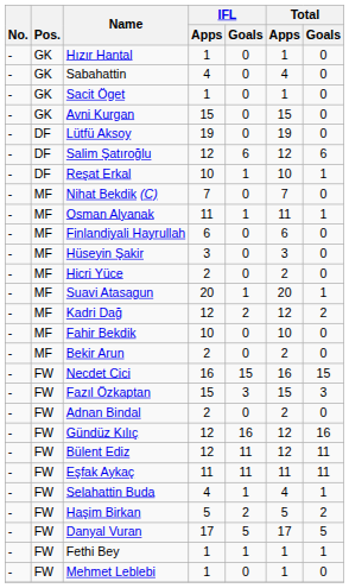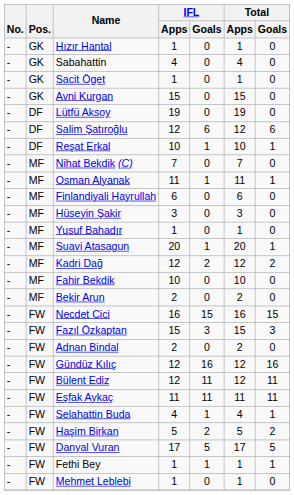 <table class="wikitable" style="text-align:center">
 <tr>
 <th rowspan="2" valign="bottom">No.</th>
 <th rowspan="2" valign="bottom">Pos.</th>
 <th rowspan="2">Name</th>
 <th colspan="2" width="85"><a href='#'>IFL</a></th>
 <th colspan="2" width="85">Total</th>
 </tr>
 <tr>
 <th>Apps</th>
 <th>Goals</th>
 <th>Apps</th>
 <th>Goals</th>
 </tr>
 <tr>
 <td align="left">-</td>
 <td align="left">GK</td>
 <td align="left"> <a href='#'>Hızır Hantal</a></td>
 <td>1</td>
 <td>0</td>
 <td>1</td>
 <td>0</td>
 </tr>
 <tr>
 <td align="left">-</td>
 <td align="left">GK</td>
 <td align="left"> Sabahattin</td>
 <td>4</td>
 <td>0</td>
 <td>4</td>
 <td>0</td>
 </tr>
 <tr>
 <td align="left">-</td>
 <td align="left">GK</td>
 <td align="left"> <a href='#'>Sacit Öget</a></td>
 <td>1</td>
 <td>0</td>
 <td>1</td>
 <td>0</td>
 </tr>
 <tr>
 <td align="left">-</td>
 <td align="left">GK</td>
 <td align="left"> <a href='#'>Avni Kurgan</a></td>
 <td>15</td>
 <td>0</td>
 <td>15</td>
 <td>0</td>
 </tr>
 <tr>
 <td align="left">-</td>
 <td align="left">DF</td>
 <td align="left"> <a href='#'>Lütfü Aksoy</a></td>
 <td>19</td>
 <td>0</td>
 <td>19</td>
 <td>0</td>
 </tr>
 <tr>
 <td align="left">-</td>
 <td align="left">DF</td>
 <td align="left"> <a href='#'>Salim Şatıroğlu</a></td>
 <td>12</td>
 <td>6</td>
 <td>12</td>
 <td>6</td>
 </tr>
 <tr>
 <td align="left">-</td>
 <td align="left">DF</td>
 <td align="left"> <a href='#'>Reşat Erkal</a></td>
 <td>10</td>
 <td>1</td>
 <td>10</td>
 <td>1</td>
 </tr>
 <tr>
 <td align="left">-</td>
 <td align="left">MF</td>
 <td align="left"> <a href='#'>Nihat Bekdik</a> <em><a href='#'>(C)</a></em></td>
 <td>7</td>
 <td>0</td>
 <td>7</td>
 <td>0</td>
 </tr>
 <tr>
 <td align="left">-</td>
 <td align="left">MF</td>
 <td align="left"> <a href='#'>Osman Alyanak</a></td>
 <td>11</td>
 <td>1</td>
 <td>11</td>
 <td>1</td>
 </tr>
 <tr>
 <td align="left">-</td>
 <td align="left">MF</td>
 <td align="left"> <a href='#'>Finlandiyali Hayrullah</a></td>
 <td>6</td>
 <td>0</td>
 <td>6</td>
 <td>0</td>
 </tr>
 <tr>
 <td align="left">-</td>
 <td align="left">MF</td>
 <td align="left"> <a href='#'>Hüseyin Şakir</a></td>
 <td>3</td>
 <td>0</td>
 <td>3</td>
 <td>0</td>
 </tr>
 <tr>
 <td align="left">-</td>
 <td align="left">MF</td>
-<td align="left"> <a href='#'>Hicri Yüce</a></td>
-<td>2</td>
+<td align="left"> <a href='#'>Yusuf Bahadır</a></td>
+<td>1</td>
 <td>0</td>
-<td>2</td>
+<td>1</td>
 <td>0</td>
 </tr>
 <tr>
 <td align="left">-</td>
 <td align="left">MF</td>
 <td align="left"> <a href='#'>Suavi Atasagun</a></td>
 <td>20</td>
 <td>1</td>
 <td>20</td>
 <td>1</td>
 </tr>
 <tr>
 <td align="left">-</td>
 <td align="left">MF</td>
 <td align="left"> <a href='#'>Kadri Dağ</a></td>
 <td>12</td>
 <td>2</td>
 <td>12</td>
 <td>2</td>
 </tr>
 <tr>
 <td align="left">-</td>
 <td align="left">MF</td>
 <td align="left"> <a href='#'>Fahir Bekdik</a></td>
 <td>10</td>
 <td>0</td>
 <td>10</td>
 <td>0</td>
 </tr>
 <tr>
 <td align="left">-</td>
 <td align="left">MF</td>
 <td align="left"> <a href='#'>Bekir Arun</a></td>
 <td>2</td>
 <td>0</td>
 <td>2</td>
 <td>0</td>
 </tr>
 <tr>
 <td align="left">-</td>
 <td align="left">FW</td>
 <td align="left"> <a href='#'>Necdet Cici</a></td>
 <td>16</td>
 <td>15</td>
 <td>16</td>
 <td>15</td>
 </tr>
 <tr>
 <td align="left">-</td>
 <td align="left">FW</td>
 <td align="left"> <a href='#'>Fazıl Özkaptan</a></td>
 <td>15</td>
 <td>3</td>
 <td>15</td>
 <td>3</td>
 </tr>
 <tr>
 <td align="left">-</td>
 <td align="left">FW</td>
 <td align="left"> <a href='#'>Adnan Bindal</a></td>
 <td>2</td>
 <td>0</td>
 <td>2</td>
 <td>0</td>
 </tr>
 <tr>
 <td align="left">-</td>
 <td align="left">FW</td>
 <td align="left"> <a href='#'>Gündüz Kılıç</a></td>
 <td>12</td>
 <td>16</td>
 <td>12</td>
 <td>16</td>
 </tr>
 <tr>
 <td align="left">-</td>
 <td align="left">FW</td>
 <td align="left"> <a href='#'>Bülent Ediz</a></td>
 <td>12</td>
 <td>11</td>
 <td>12</td>
 <td>11</td>
 </tr>
 <tr>
 <td align="left">-</td>
 <td align="left">FW</td>
 <td align="left"> <a href='#'>Eşfak Aykaç</a></td>
 <td>11</td>
 <td>11</td>
 <td>11</td>
 <td>11</td>
 </tr>
 <tr>
 <td align="left">-</td>
 <td align="left">FW</td>
 <td align="left"> <a href='#'>Selahattin Buda</a></td>
 <td>4</td>
 <td>1</td>
 <td>4</td>
 <td>1</td>
 </tr>
 <tr>
 <td align="left">-</td>
 <td align="left">FW</td>
 <td align="left"> <a href='#'>Haşim Birkan</a></td>
 <td>5</td>
 <td>2</td>
 <td>5</td>
 <td>2</td>
 </tr>
 <tr>
 <td align="left">-</td>
 <td align="left">FW</td>
 <td align="left"> <a href='#'>Danyal Vuran</a></td>
 <td>17</td>
 <td>5</td>
 <td>17</td>
 <td>5</td>
 </tr>
 <tr>
 <td align="left">-</td>
 <td align="left">FW</td>
 <td align="left"> Fethi Bey</td>
 <td>1</td>
 <td>1</td>
 <td>1</td>
 <td>1</td>
 </tr>
 <tr>
 <td align="left">-</td>
 <td align="left">FW</td>
 <td align="left"> <a href='#'>Mehmet Leblebi</a></td>
 <td>1</td>
 <td>0</td>
 <td>1</td>
 <td>0</td>
 </tr>
 <tr>
 </tr>
 </table>
